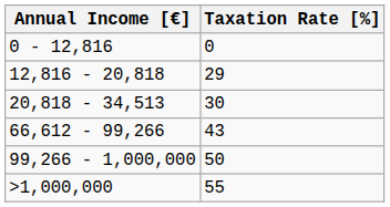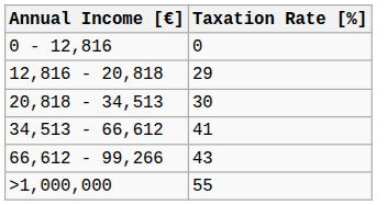 <table class="wikitable">
 <tr>
 <th>Annual Income [€]</th>
 <th>Taxation Rate [%]</th>
 </tr>
 <tr>
 <td>0 - 12,816</td>
 <td>0</td>
 </tr>
 <tr>
 <td>12,816 - 20,818</td>
 <td>29</td>
 </tr>
 <tr>
 <td>20,818 - 34,513</td>
 <td>30</td>
 </tr>
 <tr>
+<td>34,513 - 66,612</td>
+<td>41</td>
+</tr>
+<tr>
 <td>66,612 - 99,266</td>
 <td>43</td>
-</tr>
-<tr>
-<td>99,266 - 1,000,000</td>
-<td>50</td>
 </tr>
 <tr>
 <td>>1,000,000</td>
 <td>55</td>
 </tr>
 </table>
